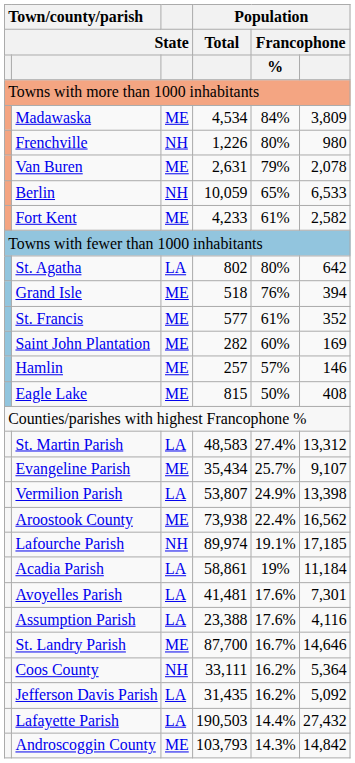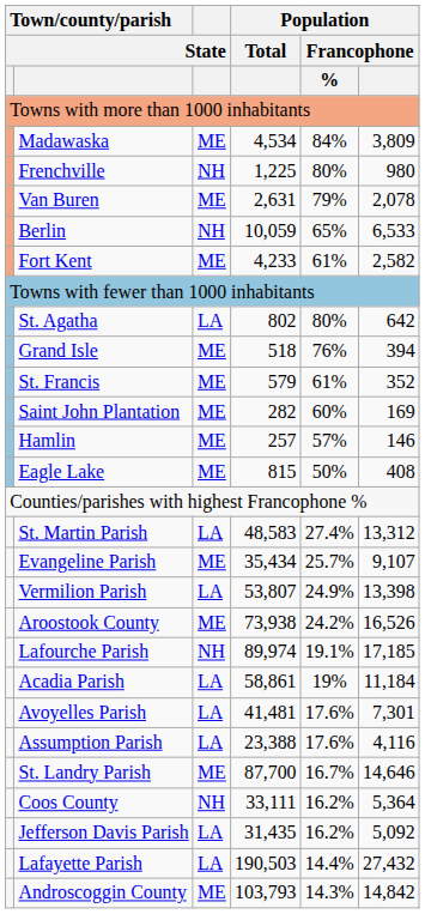 <table class="wikitable sortable" style="white-space:nowrap;">
 <tr>
 <th scope="col" colspan=2 style="text-align: left;">Town/county/parish</th>
 <th scope="col"></th>
 <th scope="col" colspan=3>Population</th>
 </tr>
 <tr>
 <th scope="col" colspan=3 style="text-align: right;">State</th>
 <th scope="col">Total</th>
 <th scope="col" colspan=2>Francophone</th>
 </tr>
 <tr>
 <th scope="col" class=unsortable></th>
 <th scope="col"></th>
 <th scope="col"></th>
 <th scope="col"></th>
 <th scope="col">%</th>
 <th scope="col"></th>
 </tr>
 <tr style="background-color:#f4a582;" class=sortbottom>
 <td colspan=6>Towns with more than 1000 inhabitants</td>
 </tr>
 <tr>
 <td style="background-color:#f4a582;"></td>
 <td><a href='#'>Madawaska</a></td>
 <td><a href='#'>ME</a></td>
 <td style="text-align: right;">4,534</td>
 <td style="text-align: center;">84%</td>
 <td style="text-align: right;">3,809</td>
 </tr>
 <tr>
 <td style="background-color:#f4a582;"></td>
 <td><a href='#'>Frenchville</a></td>
 <td><a href='#'>NH</a></td>
-<td style="text-align: right;">1,226</td>
+<td style="text-align: right;">1,225</td>
 <td style="text-align: center;">80%</td>
 <td style="text-align: right;">980</td>
 </tr>
 <tr>
 <td style="background-color:#f4a582;"></td>
 <td><a href='#'>Van Buren</a></td>
 <td><a href='#'>ME</a></td>
 <td style="text-align: right;">2,631</td>
 <td style="text-align: center;">79%</td>
 <td style="text-align: right;">2,078</td>
 </tr>
 <tr>
 <td style="background-color:#f4a582;"></td>
 <td><a href='#'>Berlin</a></td>
 <td><a href='#'>NH</a></td>
 <td style="text-align: right;">10,059</td>
 <td style="text-align: center;">65%</td>
 <td style="text-align: right;">6,533</td>
 </tr>
 <tr>
 <td style="background-color:#f4a582;"></td>
 <td><a href='#'>Fort Kent</a></td>
 <td><a href='#'>ME</a></td>
 <td style="text-align: right;">4,233</td>
 <td style="text-align: center;">61%</td>
 <td style="text-align: right;">2,582</td>
 </tr>
 <tr style="background-color:#92c5de;" class=sortbottom>
 <td colspan=6>Towns with fewer than 1000 inhabitants</td>
 </tr>
 <tr>
 <td style="background-color:#92c5de;"></td>
 <td><a href='#'>St. Agatha</a></td>
 <td><a href='#'>LA</a></td>
 <td style="text-align: right;">802</td>
 <td style="text-align: center;">80%</td>
 <td style="text-align: right;">642</td>
 </tr>
 <tr>
 <td style="background-color:#92c5de;"></td>
 <td><a href='#'>Grand Isle</a></td>
 <td><a href='#'>ME</a></td>
 <td style="text-align: right;">518</td>
 <td style="text-align: center;">76%</td>
 <td style="text-align: right;">394</td>
 </tr>
 <tr>
 <td style="background-color:#92c5de;"></td>
 <td><a href='#'>St. Francis</a></td>
 <td><a href='#'>ME</a></td>
-<td style="text-align: right;">577</td>
+<td style="text-align: right;">579</td>
 <td style="text-align: center;">61%</td>
 <td style="text-align: right;">352</td>
 </tr>
 <tr>
 <td style="background-color:#92c5de;"></td>
 <td><a href='#'>Saint John Plantation</a></td>
 <td><a href='#'>ME</a></td>
 <td style="text-align: right;">282</td>
 <td style="text-align: center;">60%</td>
 <td style="text-align: right;">169</td>
 </tr>
 <tr>
 <td style="background-color:#92c5de;"></td>
 <td><a href='#'>Hamlin</a></td>
 <td><a href='#'>ME</a></td>
 <td style="text-align: right;">257</td>
 <td style="text-align: center;">57%</td>
 <td style="text-align: right;">146</td>
 </tr>
 <tr>
 <td style="background-color:#92c5de;"></td>
 <td><a href='#'>Eagle Lake</a></td>
 <td><a href='#'>ME</a></td>
 <td style="text-align: right;">815</td>
 <td style="text-align: center;">50%</td>
 <td style="text-align: right;">408</td>
 </tr>
 <tr style="background-color:#f7f7f7;" class=sortbottom>
 <td colspan=6>Counties/parishes with highest Francophone %<br><em></em></td>
 </tr>
 <tr>
 <td style="background-color:#f7f7f7;"></td>
 <td><a href='#'>St. Martin Parish</a></td>
 <td><a href='#'>LA</a></td>
 <td style="text-align: right;">48,583</td>
 <td style="text-align: center;">27.4%</td>
 <td style="text-align: right;">13,312</td>
 </tr>
 <tr>
 <td style="background-color:#f7f7f7;"></td>
 <td><a href='#'>Evangeline Parish</a></td>
 <td><a href='#'>ME</a></td>
 <td style="text-align: right;">35,434</td>
 <td style="text-align: center;">25.7%</td>
 <td style="text-align: right;">9,107</td>
 </tr>
 <tr>
 <td style="background-color:#f7f7f7;"></td>
 <td><a href='#'>Vermilion Parish</a></td>
 <td><a href='#'>LA</a></td>
 <td style="text-align: right;">53,807</td>
 <td style="text-align: center;">24.9%</td>
 <td style="text-align: right;">13,398</td>
 </tr>
 <tr>
 <td style="background-color:#f7f7f7;"></td>
 <td><a href='#'>Aroostook County</a></td>
 <td><a href='#'>ME</a></td>
 <td style="text-align: right;">73,938</td>
-<td style="text-align: center;">22.4%</td>
-<td style="text-align: right;">16,562</td>
+<td style="text-align: center;">24.2%</td>
+<td style="text-align: right;">16,526</td>
 </tr>
 <tr>
 <td style="background-color:#f7f7f7;"></td>
 <td><a href='#'>Lafourche Parish</a></td>
 <td><a href='#'>NH</a></td>
 <td style="text-align: right;">89,974</td>
 <td style="text-align: center;">19.1%</td>
 <td style="text-align: right;">17,185</td>
 </tr>
 <tr>
 <td style="background-color:#f7f7f7;"></td>
 <td><a href='#'>Acadia Parish</a></td>
 <td><a href='#'>LA</a></td>
 <td style="text-align: right;">58,861</td>
 <td style="text-align: center;">19%</td>
 <td style="text-align: right;">11,184</td>
 </tr>
 <tr>
 <td style="background-color:#f7f7f7;"></td>
 <td><a href='#'>Avoyelles Parish</a></td>
 <td><a href='#'>LA</a></td>
 <td style="text-align: right;">41,481</td>
 <td style="text-align: center;">17.6%</td>
 <td style="text-align: right;">7,301</td>
 </tr>
 <tr>
 <td style="background-color:#f7f7f7;"></td>
 <td><a href='#'>Assumption Parish</a></td>
 <td><a href='#'>LA</a></td>
 <td style="text-align: right;">23,388</td>
 <td style="text-align: center;">17.6%</td>
 <td style="text-align: right;">4,116</td>
 </tr>
 <tr>
 <td style="background-color:#f7f7f7;"></td>
 <td><a href='#'>St. Landry Parish</a></td>
 <td><a href='#'>ME</a></td>
 <td style="text-align: right;">87,700</td>
 <td style="text-align: center;">16.7%</td>
 <td style="text-align: right;">14,646</td>
 </tr>
 <tr>
 <td style="background-color:#f7f7f7;"></td>
 <td><a href='#'>Coos County</a></td>
 <td><a href='#'>NH</a></td>
 <td style="text-align: right;">33,111</td>
 <td style="text-align: center;">16.2%</td>
 <td style="text-align: right;">5,364</td>
 </tr>
 <tr>
 <td style="background-color:#f7f7f7;"></td>
 <td><a href='#'>Jefferson Davis Parish</a></td>
 <td><a href='#'>LA</a></td>
 <td style="text-align: right;">31,435</td>
 <td style="text-align: center;">16.2%</td>
 <td style="text-align: right;">5,092</td>
 </tr>
 <tr>
 <td style="background-color:#f7f7f7;"></td>
 <td><a href='#'>Lafayette Parish</a></td>
 <td><a href='#'>LA</a></td>
 <td style="text-align: right;">190,503</td>
 <td style="text-align: center;">14.4%</td>
 <td style="text-align: right;">27,432</td>
 </tr>
 <tr>
 <td style="background-color:#f7f7f7;"></td>
 <td><a href='#'>Androscoggin County</a></td>
 <td><a href='#'>ME</a></td>
 <td style="text-align: right;">103,793</td>
 <td style="text-align: center;">14.3%</td>
 <td style="text-align: right;">14,842</td>
 </tr>
 </table>
